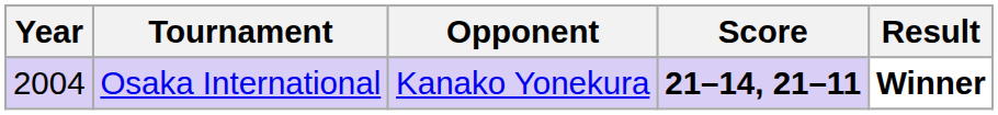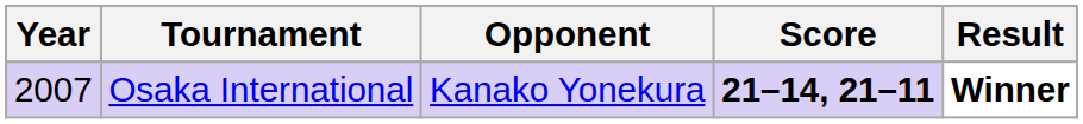 <table class="sortable wikitable" style="font-size: 90%;">
 <tr>
 <th>Year</th>
 <th>Tournament</th>
 <th>Opponent</th>
 <th>Score</th>
 <th>Result</th>
 </tr>
 <tr style="background:#D8CEF6">
-<td align="center">2004</td>
+<td align="center">2007</td>
 <td align="left"><a href='#'>Osaka International</a></td>
 <td align="left"> <a href='#'>Kanako Yonekura</a></td>
 <td align="left"><strong>21–14, 21–11</strong></td>
 <td style="text-align:left; background:white"> <strong>Winner</strong></td>
 </tr>
 </table>
